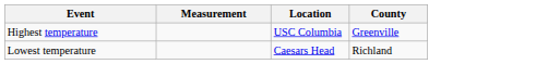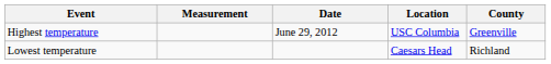 <table class="wikitable" style="font-size: 95%;" |>
 <tr>
 <th width="200">Event</th>
 <th width="150">Measurement</th>
+<th width="150">Date</th>
 <th width="100">Location</th>
 <th width= "100">County</th>
 </tr>
 <tr>
 <td>Highest <a href='#'>temperature</a></td>
 <td></td>
+<td>June 29, 2012</td>
 <td><a href='#'>USC Columbia</a></td>
 <td><a href='#'>Greenville</a></td>
 </tr>
 <tr>
 <td>Lowest temperature</td>
 <td></td>
+<td></td>
 <td><a href='#'>Caesars Head</a></td>
 <td>Richland</td>
 </tr>
 </table>
